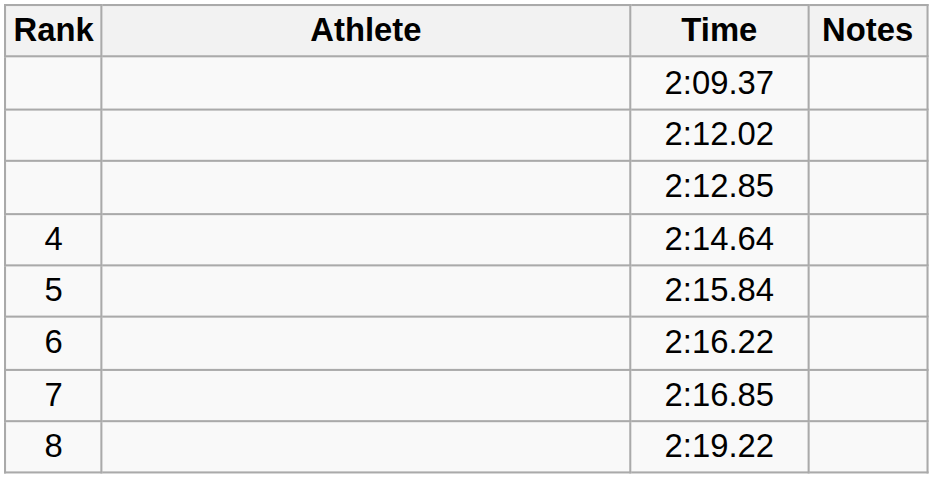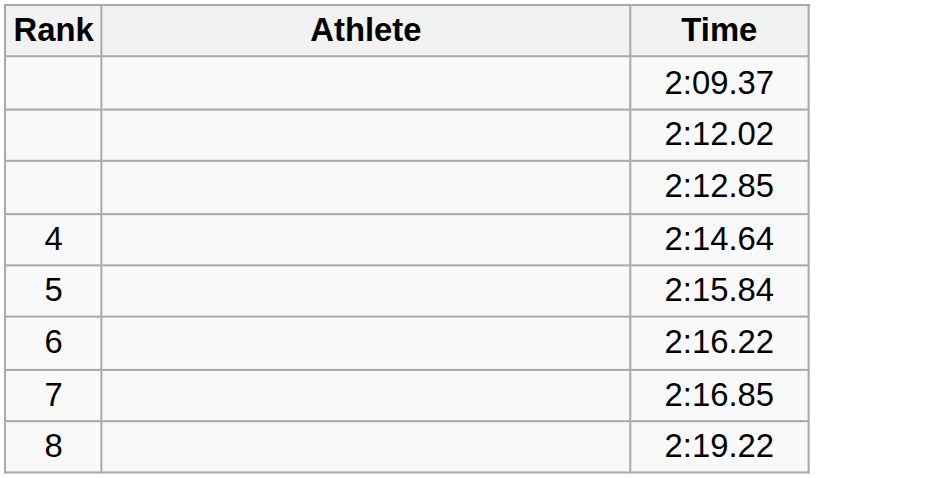 <table class="wikitable" style="text-align:center">
 <tr>
 <th width=40>Rank</th>
 <th width=250>Athlete</th>
 <th width=80>Time</th>
-<th width=50>Notes</th>
 </tr>
 <tr>
 <td></td>
 <td align=left></td>
 <td>2:09.37</td>
-<td></td>
 </tr>
 <tr>
 <td></td>
 <td align=left></td>
 <td>2:12.02</td>
-<td></td>
 </tr>
 <tr>
 <td></td>
 <td align=left></td>
 <td>2:12.85</td>
-<td></td>
 </tr>
 <tr>
 <td>4</td>
 <td align=left></td>
 <td>2:14.64</td>
-<td></td>
 </tr>
 <tr>
 <td>5</td>
 <td align=left></td>
 <td>2:15.84</td>
-<td></td>
 </tr>
 <tr>
 <td>6</td>
 <td align=left></td>
 <td>2:16.22</td>
-<td></td>
 </tr>
 <tr>
 <td>7</td>
 <td align=left></td>
 <td>2:16.85</td>
-<td></td>
 </tr>
 <tr>
 <td>8</td>
 <td align=left></td>
 <td>2:19.22</td>
-<td></td>
 </tr>
 </table>
